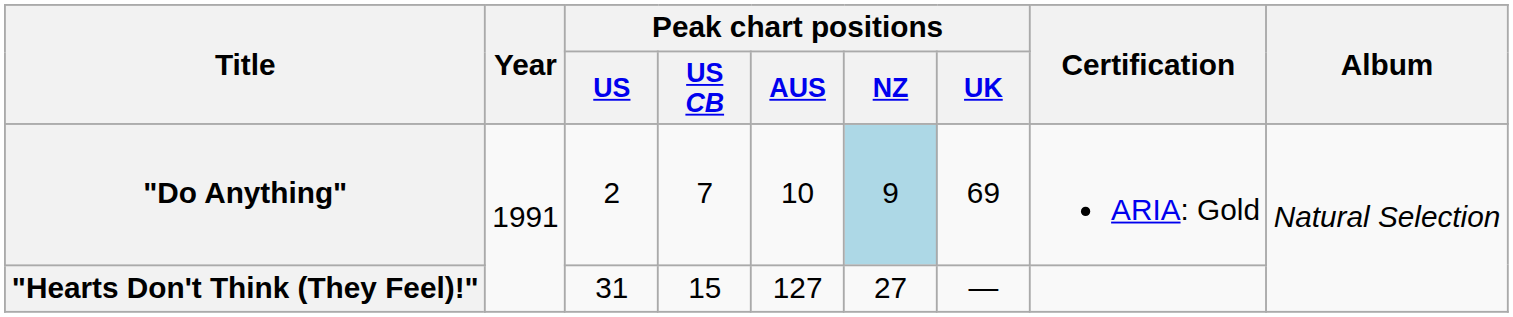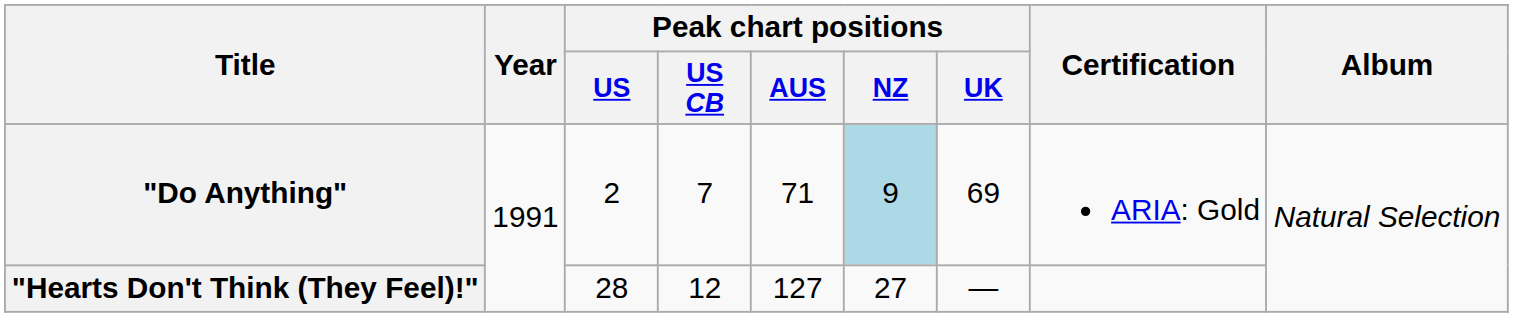 <table class="wikitable plainrowheaders" style="text-align:center;">
 <tr>
 <th scope="col" rowspan="2">Title</th>
 <th scope="col" rowspan="2">Year</th>
 <th scope="col" colspan="5">Peak chart positions</th>
 <th scope="col" rowspan="2">Certification</th>
 <th scope="col" rowspan="2">Album</th>
 </tr>
 <tr>
 <th scope="col" style="width:3em;font-size:90%;"><a href='#'>US</a><br></th>
 <th scope="col" style="width:3em;font-size:90%;"><a href='#'>US<br><em>CB</em></a><br></th>
 <th scope="col" style="width:3em;font-size:90%;"><a href='#'>AUS</a><br></th>
 <th scope="col" style="width:3em;font-size:90%;"><a href='#'>NZ</a><br></th>
 <th scope="col" style="width:3em;font-size:90%;"><a href='#'>UK</a><br></th>
 </tr>
 <tr>
 <th scope="row">"Do Anything"</th>
 <td rowspan="2">1991</td>
 <td>2</td>
 <td>7</td>
-<td>10</td>
+<td>71</td>
 <td style="background: lightblue;">9</td>
 <td>69</td>
 <td><br><ul><li><a href='#'>ARIA</a>: Gold</li></ul></td>
 <td rowspan="2"><em>Natural Selection</em></td>
 </tr>
 <tr>
 <th scope="row">"Hearts Don't Think (They Feel)!"</th>
-<td>31</td>
-<td>15</td>
+<td>28</td>
+<td>12</td>
 <td>127</td>
 <td>27</td>
 <td>—</td>
 <td></td>
 </tr>
 </table>
